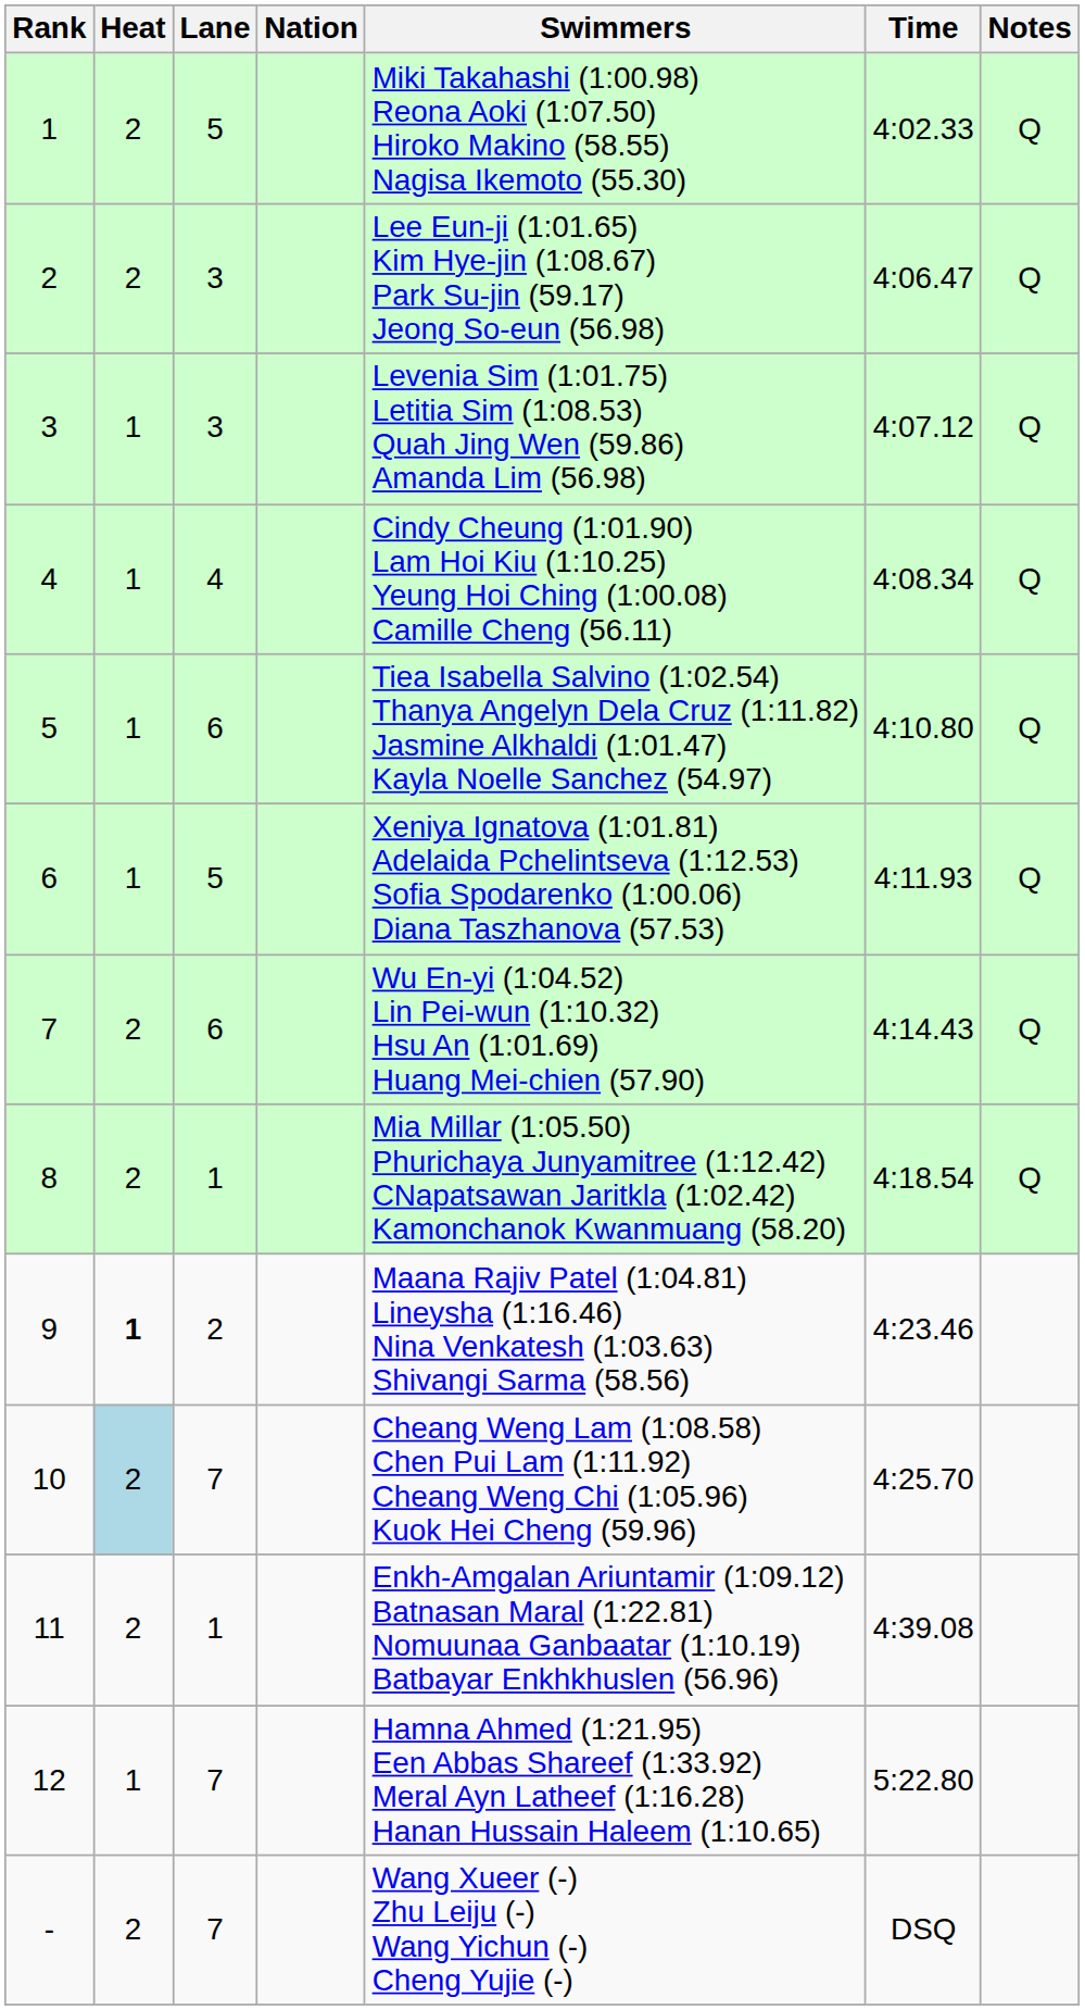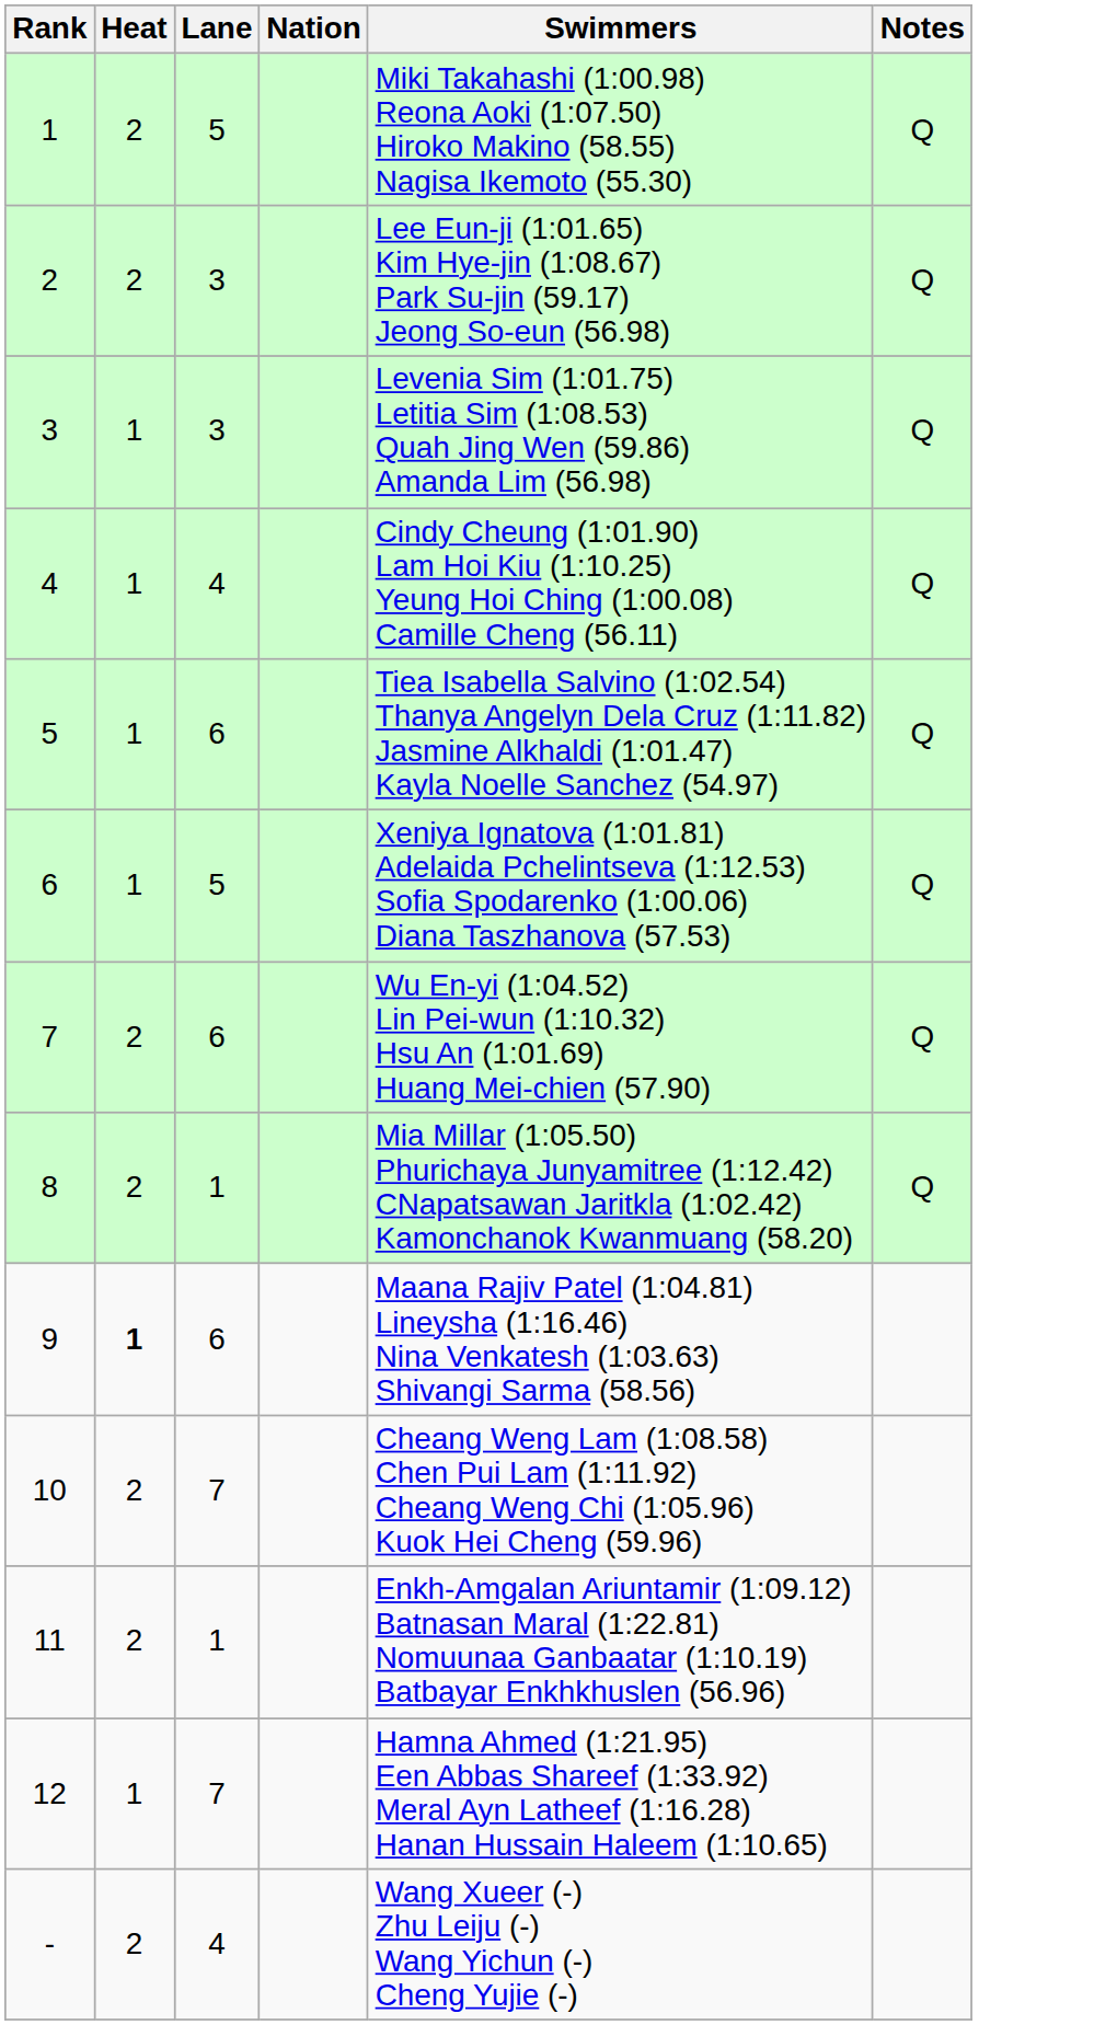 <table class="wikitable sortable" style="text-align:center">
 <tr>
 <th>Rank</th>
 <th>Heat</th>
 <th>Lane</th>
 <th>Nation</th>
 <th>Swimmers</th>
-<th>Time</th>
 <th>Notes</th>
 </tr>
 <tr bgcolor=ccffcc>
 <td>1</td>
 <td>2</td>
 <td>5</td>
 <td align=left></td>
 <td align=left><a href='#'>Miki Takahashi</a> (1:00.98)<br><a href='#'>Reona Aoki</a> (1:07.50)<br><a href='#'>Hiroko Makino</a> (58.55)<br><a href='#'>Nagisa Ikemoto</a> (55.30)</td>
-<td>4:02.33</td>
 <td>Q</td>
 </tr>
 <tr bgcolor=ccffcc>
 <td>2</td>
 <td>2</td>
 <td>3</td>
 <td align=left></td>
 <td align=left><a href='#'>Lee Eun-ji</a> (1:01.65)<br><a href='#'>Kim Hye-jin</a> (1:08.67)<br><a href='#'>Park Su-jin</a> (59.17)<br><a href='#'>Jeong So-eun</a> (56.98)</td>
-<td>4:06.47</td>
 <td>Q</td>
 </tr>
 <tr bgcolor=ccffcc>
 <td>3</td>
 <td>1</td>
 <td>3</td>
 <td align=left></td>
 <td align=left><a href='#'>Levenia Sim</a> (1:01.75)<br><a href='#'>Letitia Sim</a> (1:08.53)<br><a href='#'>Quah Jing Wen</a> (59.86)<br><a href='#'>Amanda Lim</a> (56.98)</td>
-<td>4:07.12</td>
 <td>Q</td>
 </tr>
 <tr bgcolor=ccffcc>
 <td>4</td>
 <td>1</td>
 <td>4</td>
 <td align=left></td>
 <td align=left><a href='#'>Cindy Cheung</a> (1:01.90)<br><a href='#'>Lam Hoi Kiu</a> (1:10.25)<br><a href='#'>Yeung Hoi Ching</a> (1:00.08)<br><a href='#'>Camille Cheng</a> (56.11)</td>
-<td>4:08.34</td>
 <td>Q</td>
 </tr>
 <tr bgcolor=ccffcc>
 <td>5</td>
 <td>1</td>
 <td>6</td>
 <td align=left></td>
 <td align=left><a href='#'>Tiea Isabella Salvino</a> (1:02.54)<br><a href='#'>Thanya Angelyn Dela Cruz</a> (1:11.82)<br><a href='#'>Jasmine Alkhaldi</a> (1:01.47)<br><a href='#'>Kayla Noelle Sanchez</a> (54.97)</td>
-<td>4:10.80</td>
 <td>Q</td>
 </tr>
 <tr bgcolor=ccffcc>
 <td>6</td>
 <td>1</td>
 <td>5</td>
 <td align=left></td>
 <td align=left><a href='#'>Xeniya Ignatova</a> (1:01.81)<br><a href='#'>Adelaida Pchelintseva</a> (1:12.53)<br><a href='#'>Sofia Spodarenko</a> (1:00.06)<br><a href='#'>Diana Taszhanova</a> (57.53)</td>
-<td>4:11.93</td>
 <td>Q</td>
 </tr>
 <tr bgcolor=ccffcc>
 <td>7</td>
 <td>2</td>
 <td>6</td>
 <td align=left></td>
 <td align=left><a href='#'>Wu En-yi</a> (1:04.52)<br><a href='#'>Lin Pei-wun</a> (1:10.32)<br><a href='#'>Hsu An</a> (1:01.69)<br><a href='#'>Huang Mei-chien</a> (57.90)</td>
-<td>4:14.43</td>
 <td>Q</td>
 </tr>
 <tr bgcolor=ccffcc>
 <td>8</td>
 <td>2</td>
 <td>1</td>
 <td align=left></td>
 <td align=left><a href='#'>Mia Millar</a> (1:05.50)<br><a href='#'>Phurichaya Junyamitree</a> (1:12.42)<br><a href='#'>CNapatsawan Jaritkla</a> (1:02.42)<br><a href='#'>Kamonchanok Kwanmuang</a> (58.20)</td>
-<td>4:18.54</td>
 <td>Q</td>
 </tr>
 <tr>
 <td>9</td>
 <td><strong>1</strong></td>
-<td>2</td>
+<td>6</td>
 <td align=left></td>
 <td align=left><a href='#'>Maana Rajiv Patel</a> (1:04.81)<br><a href='#'>Lineysha</a> (1:16.46)<br><a href='#'>Nina Venkatesh</a> (1:03.63)<br><a href='#'>Shivangi Sarma</a> (58.56)</td>
-<td>4:23.46</td>
 <td></td>
 </tr>
 <tr>
 <td>10</td>
-<td style="background: lightblue;">2</td>
+<td>2</td>
 <td>7</td>
 <td align=left></td>
 <td align=left><a href='#'>Cheang Weng Lam</a> (1:08.58)<br><a href='#'>Chen Pui Lam</a> (1:11.92)<br><a href='#'>Cheang Weng Chi</a> (1:05.96)<br><a href='#'>Kuok Hei Cheng</a> (59.96)</td>
-<td>4:25.70</td>
 <td></td>
 </tr>
 <tr>
 <td>11</td>
 <td>2</td>
 <td>1</td>
 <td align=left></td>
 <td align=left><a href='#'>Enkh-Amgalan Ariuntamir</a> (1:09.12)<br><a href='#'>Batnasan Maral</a> (1:22.81)<br><a href='#'>Nomuunaa Ganbaatar</a> (1:10.19)<br><a href='#'>Batbayar Enkhkhuslen</a> (56.96)</td>
-<td>4:39.08</td>
 <td></td>
 </tr>
 <tr>
 <td>12</td>
 <td>1</td>
 <td>7</td>
 <td align=left></td>
 <td align=left><a href='#'>Hamna Ahmed</a> (1:21.95)<br><a href='#'>Een Abbas Shareef</a> (1:33.92)<br><a href='#'>Meral Ayn Latheef</a> (1:16.28)<br><a href='#'>Hanan Hussain Haleem</a> (1:10.65)</td>
-<td>5:22.80</td>
 <td></td>
 </tr>
 <tr>
 <td>-</td>
 <td>2</td>
-<td>7</td>
+<td>4</td>
 <td align=left></td>
 <td align=left><a href='#'>Wang Xueer</a> (-)<br><a href='#'>Zhu Leiju</a> (-)<br><a href='#'>Wang Yichun</a> (-)<br><a href='#'>Cheng Yujie</a> (-)</td>
-<td>DSQ</td>
 <td></td>
 </tr>
 </table>
